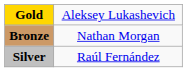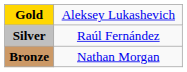 <table class="wikitable" style="text-align:center; " width="35%">
 <tr>
 <td bgcolor="gold"><strong>Gold</strong></td>
 <td><a href='#'>Aleksey Lukashevich</a><br>  <small><em></em></small></td>
 </tr>
 <tr>
+<td bgcolor="silver"><strong>Silver</strong></td>
+<td><a href='#'>Raúl Fernández</a><br>  <small><em></em></small></td>
+</tr>
+<tr>
 <td bgcolor="CC9966"><strong>Bronze</strong></td>
 <td><a href='#'>Nathan Morgan</a><br>  <small><em></em></small></td>
 </tr>
-<tr>
-<td bgcolor="silver"><strong>Silver</strong></td>
-<td><a href='#'>Raúl Fernández</a><br>  <small><em></em></small></td>
-</tr>
 </table>
